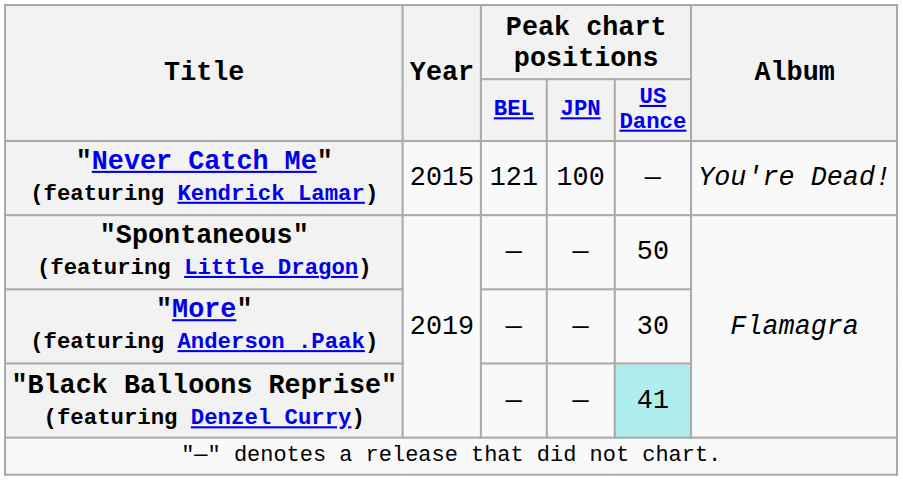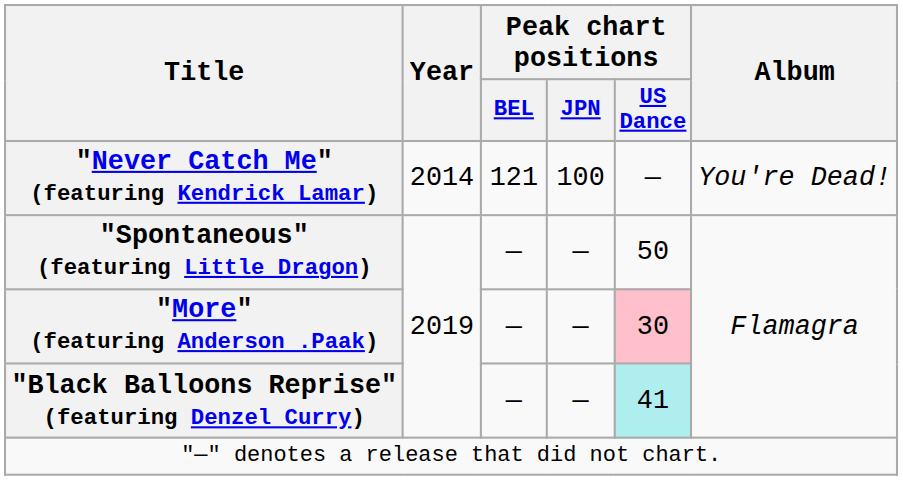 <table class="wikitable plainrowheaders" style="text-align:center;">
 <tr>
 <th rowspan="2">Title</th>
 <th rowspan="2">Year</th>
 <th colspan="3">Peak chart positions</th>
 <th rowspan="2">Album</th>
 </tr>
 <tr style="font-size:smaller;">
 <th style="width:2.5em;"><a href='#'>BEL</a><br></th>
 <th style="width:2.5em;"><a href='#'>JPN</a><br></th>
 <th style="width:2.5em;"><a href='#'>US Dance</a><br></th>
 </tr>
 <tr>
 <th scope="row">"<a href='#'>Never Catch Me</a>" <br><small>(featuring <a href='#'>Kendrick Lamar</a>)</small></th>
-<td>2015</td>
+<td>2014</td>
 <td>121</td>
 <td>100</td>
 <td>—</td>
 <td><em>You're Dead!</em></td>
 </tr>
 <tr>
 <th scope="row">"Spontaneous" <br><small>(featuring <a href='#'>Little Dragon</a>)</small></th>
 <td rowspan="3">2019</td>
 <td>―</td>
 <td>—</td>
 <td>50</td>
 <td rowspan="3"><em>Flamagra</em></td>
 </tr>
 <tr>
 <th scope="row">"<a href='#'>More</a>" <br><small>(featuring <a href='#'>Anderson .Paak</a>)</small></th>
 <td>―</td>
 <td>—</td>
-<td>30</td>
+<td style="background: pink;">30</td>
 </tr>
 <tr>
 <th scope="row">"Black Balloons Reprise"<br><small>(featuring <a href='#'>Denzel Curry</a>)</small></th>
 <td>―</td>
 <td>―</td>
 <td style="background: paleturquoise;">41</td>
 </tr>
 <tr>
 <td colspan="6" style="font-size:8pt;">"—" denotes a release that did not chart.</td>
 </tr>
 </table>
